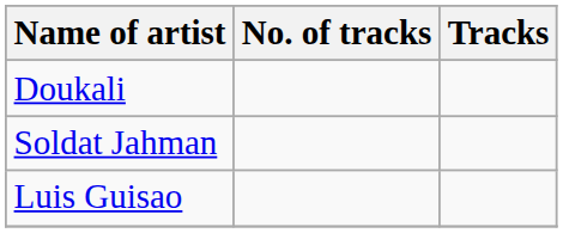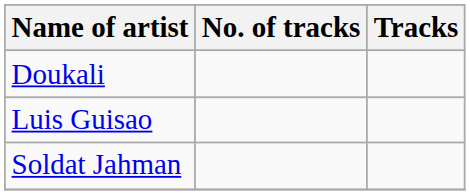 <table class="wikitable">
 <tr>
 <th><strong>Name of artist</strong></th>
 <th><strong>No. of tracks</strong></th>
 <th>Tracks</th>
 </tr>
 <tr>
 <td><a href='#'>Doukali</a></td>
 <td></td>
 <td></td>
 </tr>
 <tr>
-<td><a href='#'>Soldat Jahman</a></td>
+<td><a href='#'>Luis Guisao</a></td>
 <td></td>
 <td></td>
 </tr>
 <tr>
-<td><a href='#'>Luis Guisao</a></td>
+<td><a href='#'>Soldat Jahman</a></td>
 <td></td>
 <td></td>
 </tr>
 <tr>
 </tr>
 </table>
